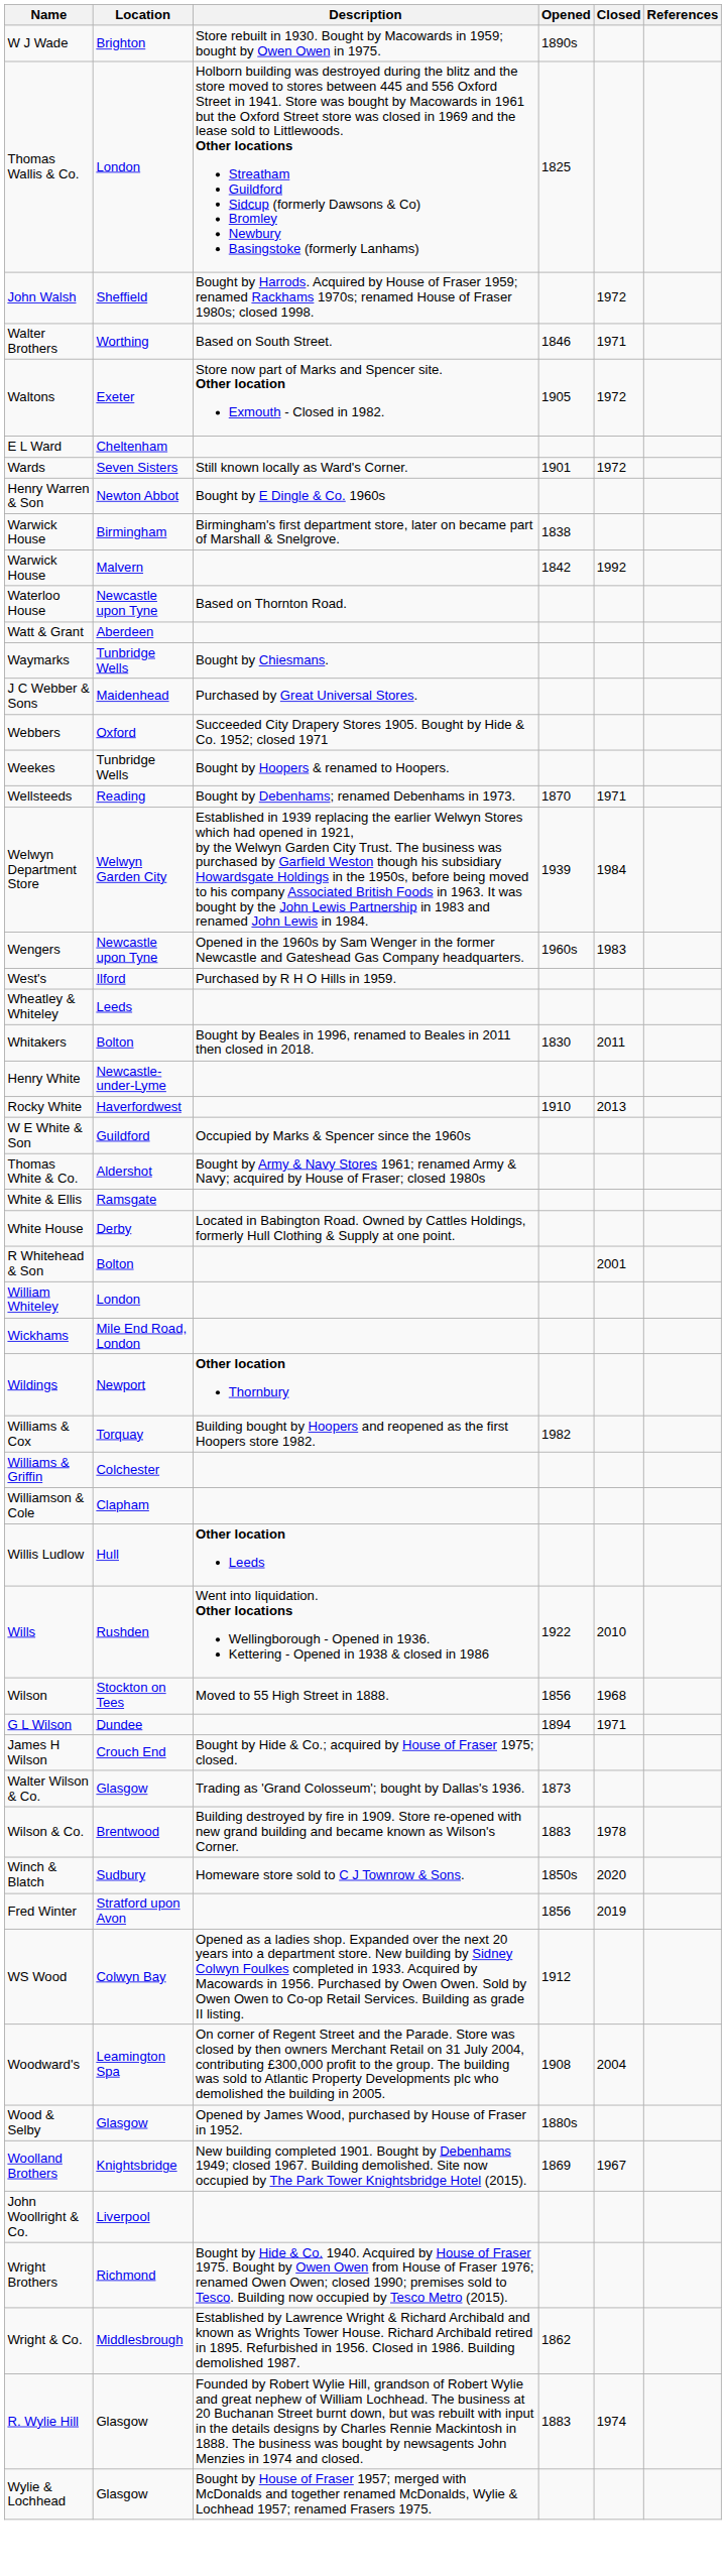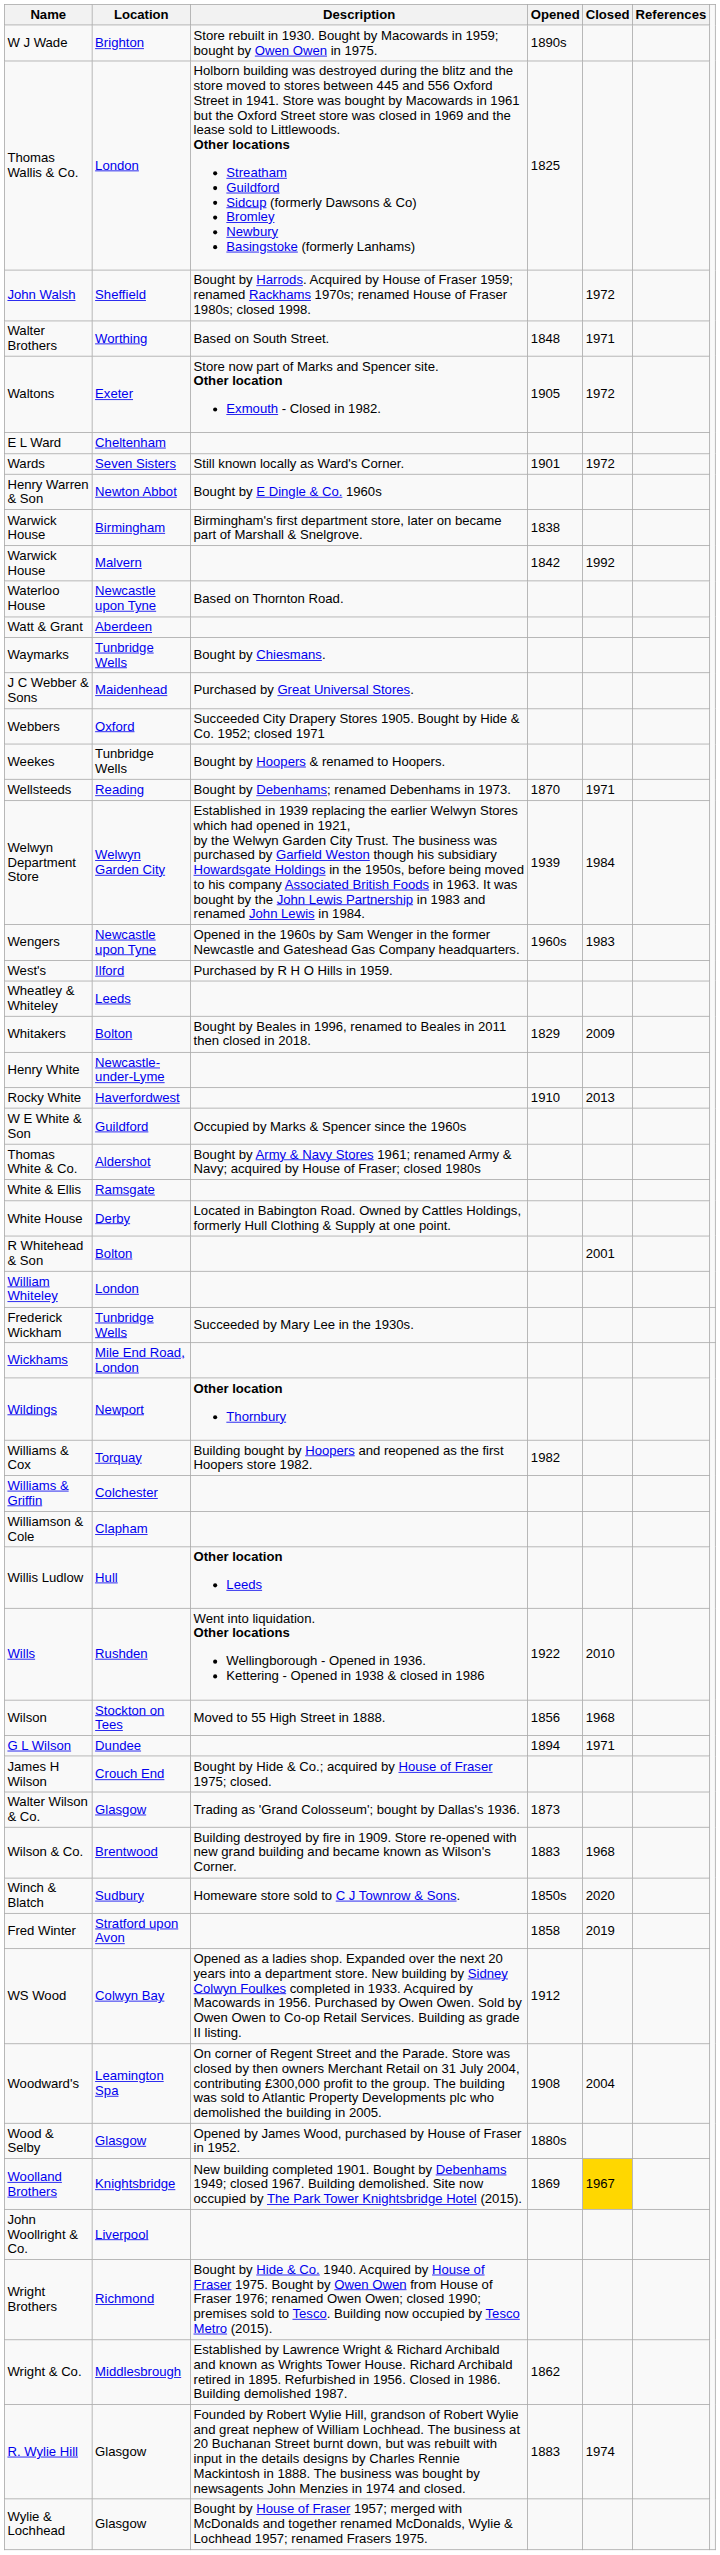 <table class="wikitable">
 <tr>
 <th>Name</th>
 <th>Location</th>
 <th>Description</th>
 <th>Opened</th>
 <th>Closed</th>
 <th>References</th>
 </tr>
 <tr>
 <td>W J Wade</td>
 <td><a href='#'>Brighton</a></td>
 <td>Store rebuilt in 1930. Bought by Macowards in 1959; bought by <a href='#'>Owen Owen</a> in 1975.</td>
 <td>1890s</td>
 <td></td>
 <td></td>
 </tr>
 <tr>
 <td>Thomas Wallis & Co.</td>
 <td><a href='#'>London</a></td>
 <td>Holborn building was destroyed during the blitz and the store moved to stores between 445 and 556 Oxford Street in 1941. Store was bought by Macowards in 1961 but the Oxford Street store was closed in 1969 and the lease sold to Littlewoods.<br><strong>Other locations</strong><ul><li><a href='#'>Streatham</a></li><li><a href='#'>Guildford</a></li><li><a href='#'>Sidcup</a> (formerly Dawsons & Co)</li><li><a href='#'>Bromley</a></li><li><a href='#'>Newbury</a></li><li><a href='#'>Basingstoke</a> (formerly Lanhams)</li></ul></td>
 <td>1825</td>
 <td></td>
 <td></td>
 </tr>
 <tr>
 <td><a href='#'>John Walsh</a></td>
 <td><a href='#'>Sheffield</a></td>
 <td>Bought by <a href='#'>Harrods</a>. Acquired by House of Fraser 1959; renamed <a href='#'>Rackhams</a> 1970s; renamed House of Fraser 1980s; closed 1998.</td>
 <td></td>
 <td>1972</td>
 <td></td>
 </tr>
 <tr>
 <td>Walter Brothers</td>
 <td><a href='#'>Worthing</a></td>
 <td>Based on South Street.</td>
-<td>1846</td>
+<td>1848</td>
 <td>1971</td>
 <td></td>
 </tr>
 <tr>
 <td>Waltons</td>
 <td><a href='#'>Exeter</a></td>
 <td>Store now part of Marks and Spencer site.<br><strong>Other location</strong><ul><li><a href='#'>Exmouth</a> - Closed in 1982.</li></ul></td>
 <td>1905</td>
 <td>1972</td>
 <td></td>
 </tr>
 <tr>
 <td>E L Ward</td>
 <td><a href='#'>Cheltenham</a></td>
 <td></td>
 <td></td>
 <td></td>
 <td></td>
 </tr>
 <tr>
 <td>Wards</td>
 <td><a href='#'>Seven Sisters</a></td>
 <td>Still known locally as Ward's Corner.</td>
 <td>1901</td>
 <td>1972</td>
 <td></td>
 </tr>
 <tr>
 <td>Henry Warren & Son</td>
 <td><a href='#'>Newton Abbot</a></td>
 <td>Bought by <a href='#'>E Dingle & Co.</a> 1960s</td>
 <td></td>
 <td></td>
 <td></td>
 </tr>
 <tr>
 <td>Warwick House</td>
 <td><a href='#'>Birmingham</a></td>
 <td>Birmingham's first department store, later on became part of Marshall & Snelgrove.</td>
 <td>1838</td>
 <td></td>
 <td></td>
 </tr>
 <tr>
 <td>Warwick House</td>
 <td><a href='#'>Malvern</a></td>
 <td></td>
 <td>1842</td>
 <td>1992</td>
 <td></td>
 </tr>
 <tr>
 <td>Waterloo House</td>
 <td><a href='#'>Newcastle upon Tyne</a></td>
 <td>Based on Thornton Road.</td>
 <td></td>
 <td></td>
 <td></td>
 </tr>
 <tr>
 <td>Watt & Grant</td>
 <td><a href='#'>Aberdeen</a></td>
 <td></td>
 <td></td>
 <td></td>
 <td></td>
 </tr>
 <tr>
 <td>Waymarks</td>
 <td><a href='#'>Tunbridge Wells</a></td>
 <td>Bought by <a href='#'>Chiesmans</a>.</td>
 <td></td>
 <td></td>
 <td></td>
 </tr>
 <tr>
 <td>J C Webber & Sons</td>
 <td><a href='#'>Maidenhead</a></td>
 <td>Purchased by <a href='#'>Great Universal Stores</a>.</td>
 <td></td>
 <td></td>
 <td></td>
 </tr>
 <tr>
 <td>Webbers</td>
 <td><a href='#'>Oxford</a></td>
 <td>Succeeded City Drapery Stores 1905. Bought by Hide & Co. 1952; closed 1971</td>
 <td></td>
 <td></td>
 <td></td>
 </tr>
 <tr>
 <td>Weekes</td>
 <td>Tunbridge Wells</td>
 <td>Bought by <a href='#'>Hoopers</a> & renamed to Hoopers.</td>
 <td></td>
 <td></td>
 <td></td>
 </tr>
 <tr>
 <td>Wellsteeds</td>
 <td><a href='#'>Reading</a></td>
 <td>Bought by <a href='#'>Debenhams</a>; renamed Debenhams in 1973.</td>
 <td>1870</td>
 <td>1971</td>
 <td></td>
 </tr>
 <tr>
 <td>Welwyn Department Store</td>
 <td><a href='#'>Welwyn Garden City</a></td>
 <td>Established in 1939 replacing the earlier Welwyn Stores which had opened in 1921,<br>by the Welwyn Garden City Trust. The business was purchased by <a href='#'>Garfield Weston</a> though his subsidiary <a href='#'>Howardsgate Holdings</a> in the 1950s, before being moved to his company <a href='#'>Associated British Foods</a> in 1963. It was bought by the <a href='#'>John Lewis Partnership</a> in 1983 and renamed <a href='#'>John Lewis</a> in 1984.</td>
 <td>1939</td>
 <td>1984</td>
 <td></td>
 </tr>
 <tr>
 <td>Wengers</td>
 <td><a href='#'>Newcastle upon Tyne</a></td>
 <td>Opened in the 1960s by Sam Wenger in the former Newcastle and Gateshead Gas Company headquarters.</td>
 <td>1960s</td>
 <td>1983</td>
 <td></td>
 </tr>
 <tr>
 <td>West's</td>
 <td><a href='#'>Ilford</a></td>
 <td>Purchased by R H O Hills in 1959.</td>
 <td></td>
 <td></td>
 <td></td>
 </tr>
 <tr>
 <td>Wheatley & Whiteley</td>
 <td><a href='#'>Leeds</a></td>
 <td></td>
 <td></td>
 <td></td>
 <td></td>
 </tr>
 <tr>
 <td>Whitakers</td>
 <td><a href='#'>Bolton</a></td>
 <td>Bought by Beales in 1996, renamed to Beales in 2011 then closed in 2018.</td>
-<td>1830</td>
-<td>2011</td>
+<td>1829</td>
+<td>2009</td>
 <td></td>
 </tr>
 <tr>
 <td>Henry White</td>
 <td><a href='#'>Newcastle-under-Lyme</a></td>
 <td></td>
 <td></td>
 <td></td>
 <td></td>
 </tr>
 <tr>
 <td>Rocky White</td>
 <td><a href='#'>Haverfordwest</a></td>
 <td></td>
 <td>1910</td>
 <td>2013</td>
 <td></td>
 </tr>
 <tr>
 <td>W E White & Son</td>
 <td><a href='#'>Guildford</a></td>
 <td>Occupied by Marks & Spencer since the 1960s</td>
 <td></td>
 <td></td>
 <td></td>
 </tr>
 <tr>
 <td>Thomas White & Co.</td>
 <td><a href='#'>Aldershot</a></td>
 <td>Bought by <a href='#'>Army & Navy Stores</a> 1961; renamed Army & Navy; acquired by House of Fraser; closed 1980s</td>
 <td></td>
 <td></td>
 <td></td>
 </tr>
 <tr>
 <td>White & Ellis</td>
 <td><a href='#'>Ramsgate</a></td>
 <td></td>
 <td></td>
 <td></td>
 <td></td>
 </tr>
 <tr>
 <td>White House</td>
 <td><a href='#'>Derby</a></td>
 <td>Located in Babington Road. Owned by Cattles Holdings, formerly Hull Clothing & Supply at one point.</td>
 <td></td>
 <td></td>
 <td></td>
 </tr>
 <tr>
 <td>R Whitehead & Son</td>
 <td><a href='#'>Bolton</a></td>
 <td></td>
 <td></td>
 <td>2001</td>
 <td></td>
 </tr>
 <tr>
 <td><a href='#'>William Whiteley</a></td>
 <td><a href='#'>London</a></td>
+<td></td>
+<td></td>
+<td></td>
+<td></td>
+</tr>
+<tr>
+<td>Frederick Wickham</td>
+<td><a href='#'>Tunbridge Wells</a></td>
+<td>Succeeded by Mary Lee in the 1930s.</td>
 <td></td>
 <td></td>
 <td></td>
 <td></td>
 </tr>
 <tr>
 <td><a href='#'>Wickhams</a></td>
 <td><a href='#'>Mile End Road, London</a></td>
 <td></td>
 <td></td>
 <td></td>
 <td></td>
 </tr>
 <tr>
 <td><a href='#'>Wildings</a></td>
 <td><a href='#'>Newport</a></td>
 <td><strong>Other location</strong><br><ul><li><a href='#'>Thornbury</a></li></ul></td>
 <td></td>
 <td></td>
 <td></td>
 </tr>
 <tr>
 <td>Williams & Cox</td>
 <td><a href='#'>Torquay</a></td>
 <td>Building bought by <a href='#'>Hoopers</a> and reopened as the first Hoopers store 1982.</td>
 <td>1982</td>
 <td></td>
 <td></td>
 </tr>
 <tr>
 <td><a href='#'>Williams & Griffin</a></td>
 <td><a href='#'>Colchester</a></td>
 <td></td>
 <td></td>
 <td></td>
 <td></td>
 </tr>
 <tr>
 <td>Williamson & Cole</td>
 <td><a href='#'>Clapham</a></td>
 <td></td>
 <td></td>
 <td></td>
 <td></td>
 </tr>
 <tr>
 <td>Willis Ludlow</td>
 <td><a href='#'>Hull</a></td>
 <td><strong>Other location</strong><br><ul><li><a href='#'>Leeds</a></li></ul></td>
 <td></td>
 <td></td>
 <td></td>
 </tr>
 <tr>
 <td><a href='#'>Wills</a></td>
 <td><a href='#'>Rushden</a></td>
 <td>Went into liquidation.<br><strong>Other locations</strong><ul><li>Wellingborough - Opened in 1936.</li><li>Kettering - Opened in 1938 & closed in 1986</li></ul></td>
 <td>1922</td>
 <td>2010</td>
 <td></td>
 </tr>
 <tr>
 <td>Wilson</td>
 <td><a href='#'>Stockton on Tees</a></td>
 <td>Moved to 55 High Street in 1888.</td>
 <td>1856</td>
 <td>1968</td>
 <td></td>
 </tr>
 <tr>
 <td><a href='#'>G L Wilson</a></td>
 <td><a href='#'>Dundee</a></td>
 <td></td>
 <td>1894</td>
 <td>1971</td>
 <td></td>
 </tr>
 <tr>
 <td>James H Wilson</td>
 <td><a href='#'>Crouch End</a></td>
 <td>Bought by Hide & Co.; acquired by <a href='#'>House of Fraser</a> 1975; closed.</td>
 <td></td>
 <td></td>
 <td></td>
 </tr>
 <tr>
 <td>Walter Wilson & Co.</td>
 <td><a href='#'>Glasgow</a></td>
 <td>Trading as 'Grand Colosseum'; bought by Dallas's 1936.</td>
 <td>1873</td>
 <td></td>
 <td></td>
 </tr>
 <tr>
 <td>Wilson & Co.</td>
 <td><a href='#'>Brentwood</a></td>
 <td>Building destroyed by fire in 1909. Store re-opened with new grand building and became known as Wilson's Corner.</td>
 <td>1883</td>
-<td>1978</td>
+<td>1968</td>
 <td></td>
 </tr>
 <tr>
 <td>Winch & Blatch</td>
 <td><a href='#'>Sudbury</a></td>
 <td>Homeware store sold to <a href='#'>C J Townrow & Sons</a>.</td>
 <td>1850s</td>
 <td>2020</td>
 <td></td>
 </tr>
 <tr>
 <td>Fred Winter</td>
 <td><a href='#'>Stratford upon Avon</a></td>
 <td></td>
-<td>1856</td>
+<td>1858</td>
 <td>2019</td>
 <td></td>
 </tr>
 <tr>
 <td>WS Wood</td>
 <td><a href='#'>Colwyn Bay</a></td>
 <td>Opened as a ladies shop. Expanded over the next 20 years into a department store. New building by <a href='#'>Sidney Colwyn Foulkes</a> completed in 1933. Acquired by Macowards in 1956. Purchased by Owen Owen. Sold by Owen Owen to Co-op Retail Services. Building as grade II listing.</td>
 <td>1912</td>
 <td></td>
 <td></td>
 </tr>
 <tr>
 <td>Woodward's</td>
 <td><a href='#'>Leamington Spa</a></td>
 <td>On corner of Regent Street and the Parade. Store was closed by then owners Merchant Retail on 31 July 2004, contributing £300,000 profit to the group. The building was sold to Atlantic Property Developments plc who demolished the building in 2005.</td>
 <td>1908</td>
 <td>2004</td>
 <td></td>
 </tr>
 <tr>
 <td>Wood & Selby</td>
 <td><a href='#'>Glasgow</a></td>
 <td>Opened by James Wood, purchased by House of Fraser in 1952.</td>
 <td>1880s</td>
 <td></td>
 <td></td>
 </tr>
 <tr>
 <td><a href='#'>Woolland Brothers</a></td>
 <td><a href='#'>Knightsbridge</a></td>
 <td>New building completed 1901. Bought by <a href='#'>Debenhams</a> 1949; closed 1967. Building demolished. Site now occupied by <a href='#'>The Park Tower Knightsbridge Hotel</a> (2015).</td>
 <td>1869</td>
-<td>1967</td>
+<td style="background: gold;">1967</td>
 <td></td>
 </tr>
 <tr>
 <td>John Woollright & Co.</td>
 <td><a href='#'>Liverpool</a></td>
 <td></td>
 <td></td>
 <td></td>
 <td></td>
 </tr>
 <tr>
 <td>Wright Brothers</td>
 <td><a href='#'>Richmond</a></td>
 <td>Bought by <a href='#'>Hide & Co.</a> 1940. Acquired by <a href='#'>House of Fraser</a> 1975. Bought by <a href='#'>Owen Owen</a> from House of Fraser 1976; renamed Owen Owen; closed 1990; premises sold to <a href='#'>Tesco</a>. Building now occupied by <a href='#'>Tesco Metro</a> (2015).</td>
 <td></td>
 <td></td>
 <td></td>
 </tr>
 <tr>
 <td>Wright & Co.</td>
 <td><a href='#'>Middlesbrough</a></td>
 <td>Established by Lawrence Wright & Richard Archibald and known as Wrights Tower House. Richard Archibald retired in 1895. Refurbished in 1956. Closed in 1986. Building demolished 1987.</td>
 <td>1862</td>
 <td></td>
 <td></td>
 </tr>
 <tr>
 <td><a href='#'>R. Wylie Hill</a></td>
 <td>Glasgow</td>
 <td>Founded by Robert Wylie Hill, grandson of Robert Wylie and great nephew of William Lochhead. The business at 20 Buchanan Street burnt down, but was rebuilt with input in the details designs by Charles Rennie Mackintosh in 1888. The business was bought by newsagents John Menzies in 1974 and closed.</td>
 <td>1883</td>
 <td>1974</td>
 <td></td>
 </tr>
 <tr>
 <td>Wylie & Lochhead</td>
 <td>Glasgow</td>
 <td>Bought by <a href='#'>House of Fraser</a> 1957; merged with McDonalds and together renamed McDonalds, Wylie & Lochhead 1957; renamed Frasers 1975.</td>
 <td></td>
 <td></td>
 <td></td>
 </tr>
 </table>
